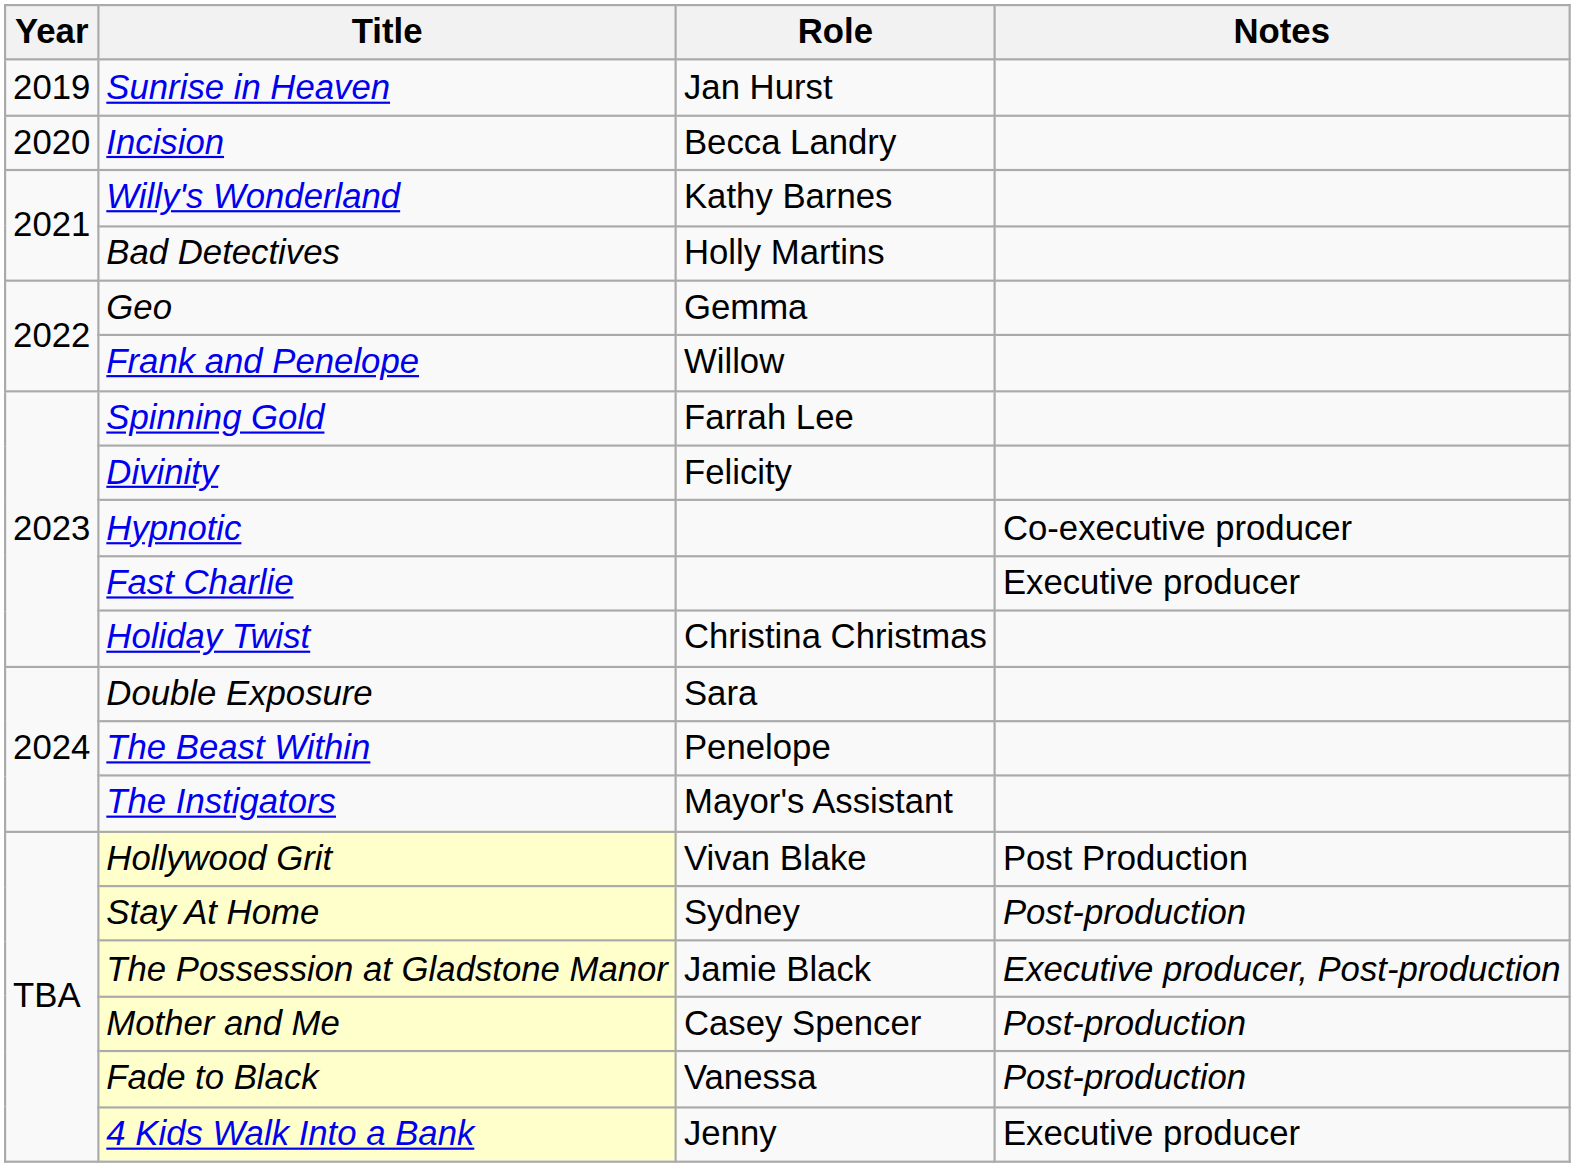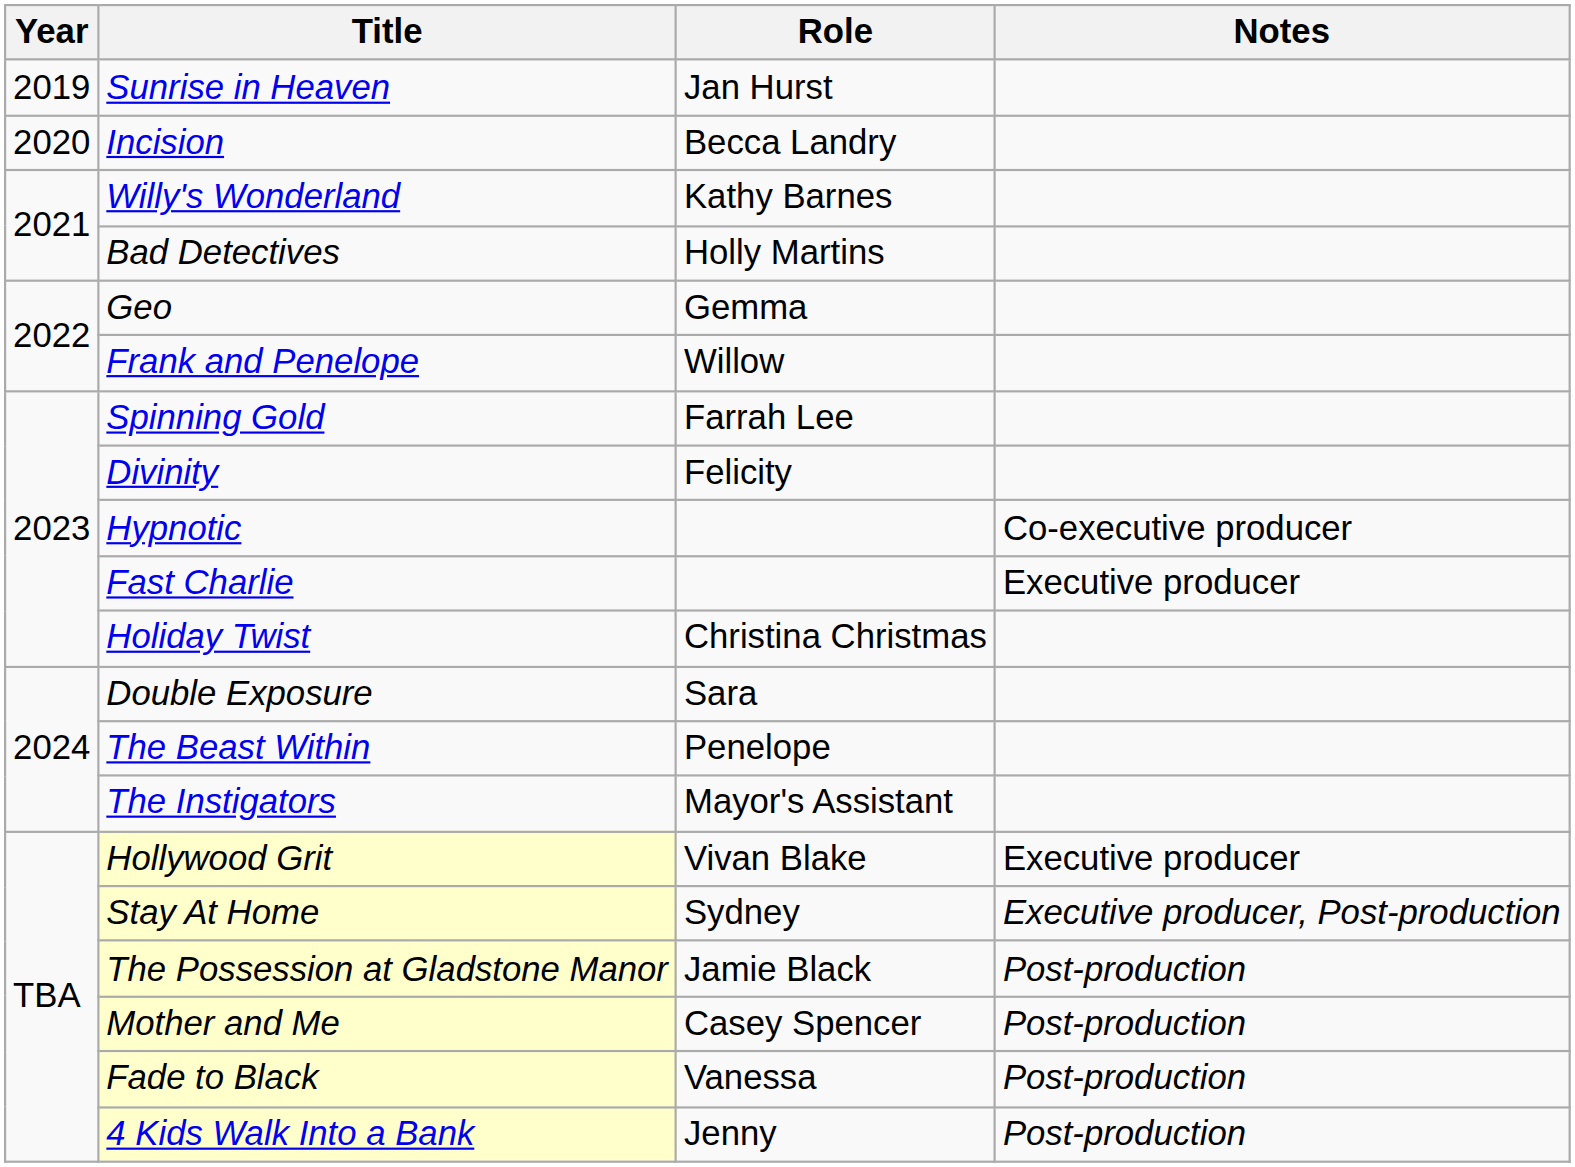 <table class="wikitable sortable">
 <tr>
 <th>Year</th>
 <th>Title</th>
 <th>Role</th>
 <th class="unsortable">Notes</th>
 </tr>
 <tr>
 <td>2019</td>
 <td><em><a href='#'>Sunrise in Heaven</a></em></td>
 <td>Jan Hurst</td>
 <td></td>
 </tr>
 <tr>
 <td>2020</td>
 <td><em><a href='#'>Incision</a></em></td>
 <td>Becca Landry</td>
 <td></td>
 </tr>
 <tr>
 <td rowspan="2">2021</td>
 <td><em><a href='#'>Willy's Wonderland</a></em></td>
 <td>Kathy Barnes</td>
 <td></td>
 </tr>
 <tr>
 <td><em>Bad Detectives</em></td>
 <td>Holly Martins</td>
 <td></td>
 </tr>
 <tr>
 <td rowspan="2">2022</td>
 <td><em>Geo</em></td>
 <td>Gemma</td>
 <td></td>
 </tr>
 <tr>
 <td><em><a href='#'>Frank and Penelope</a></em></td>
 <td>Willow</td>
 <td></td>
 </tr>
 <tr>
 <td rowspan="5">2023</td>
 <td><em><a href='#'>Spinning Gold</a></em></td>
 <td>Farrah Lee</td>
 <td></td>
 </tr>
 <tr>
 <td><em><a href='#'>Divinity</a></em></td>
 <td>Felicity</td>
 <td></td>
 </tr>
 <tr>
 <td><em><a href='#'>Hypnotic</a></em></td>
 <td></td>
 <td>Co-executive producer</td>
 </tr>
 <tr>
 <td><em><a href='#'>Fast Charlie</a></em></td>
 <td></td>
 <td>Executive producer</td>
 </tr>
 <tr>
 <td><em><a href='#'>Holiday Twist</a></em></td>
 <td>Christina Christmas</td>
 <td></td>
 </tr>
 <tr>
 <td rowspan="3">2024</td>
 <td><em>Double Exposure</em></td>
 <td>Sara</td>
 <td></td>
 </tr>
 <tr>
 <td><em><a href='#'>The Beast Within</a></em></td>
 <td>Penelope</td>
 <td></td>
 </tr>
 <tr>
 <td><em><a href='#'>The Instigators</a></em></td>
 <td>Mayor's Assistant</td>
 <td></td>
 </tr>
 <tr>
 <td rowspan="6">TBA</td>
 <td style="background:#FFFFCC;"><em>Hollywood Grit</em> </td>
 <td>Vivan Blake</td>
-<td>Post Production</td>
+<td>Executive producer</td>
 </tr>
 <tr>
 <td style="background:#FFFFCC;"><em>Stay At Home</em> </td>
 <td>Sydney</td>
-<td><em>Post-production</em></td>
+<td><em>Executive producer, Post-production</em></td>
 </tr>
 <tr>
 <td style="background:#FFFFCC;"><em>The Possession at Gladstone Manor</em> </td>
 <td>Jamie Black</td>
-<td><em>Executive producer, Post-production</em></td>
+<td><em>Post-production</em></td>
 </tr>
 <tr>
 <td style="background:#FFFFCC;"><em>Mother and Me</em> </td>
 <td>Casey Spencer</td>
 <td><em>Post-production</em></td>
 </tr>
 <tr>
 <td style="background:#FFFFCC;"><em>Fade to Black</em> </td>
 <td>Vanessa</td>
 <td><em>Post-production</em></td>
 </tr>
 <tr>
 <td style="background:#FFFFCC;"><em><a href='#'>4 Kids Walk Into a Bank</a></em> </td>
 <td>Jenny</td>
-<td>Executive producer</td>
+<td><em>Post-production</em></td>
 </tr>
 </table>
